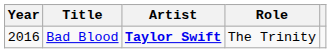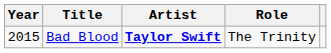 <table class="wikitable sortable">
 <tr>
 <th>Year</th>
 <th>Title</th>
 <th>Artist</th>
 <th>Role</th>
 <th scope="col" class="unsortable"></th>
 </tr>
 <tr>
-<td>2016</td>
+<td>2015</td>
 <td><a href='#'>Bad Blood</a></td>
 <td><strong><a href='#'>Taylor Swift</a></strong></td>
 <td>The Trinity</td>
 <td align ="center"></td>
 </tr>
 </table>
